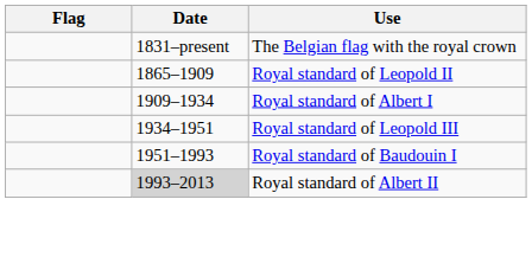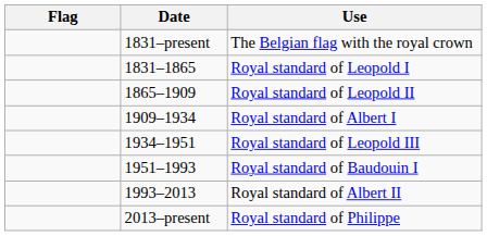 <table class="wikitable">
 <tr>
 <th style="width:110px;">Flag</th>
 <th style="width:100px;">Date</th>
 <th style="width:250px;">Use</th>
 </tr>
 <tr>
 <td></td>
 <td>1831–present</td>
 <td>The <a href='#'>Belgian flag</a> with the royal crown</td>
+</tr>
+<tr>
+<td></td>
+<td>1831–1865</td>
+<td><a href='#'>Royal standard</a> of <a href='#'>Leopold I</a></td>
 </tr>
 <tr>
 <td></td>
 <td>1865–1909</td>
 <td><a href='#'>Royal standard</a> of <a href='#'>Leopold II</a></td>
 </tr>
 <tr>
 <td></td>
 <td>1909–1934</td>
 <td><a href='#'>Royal standard</a> of <a href='#'>Albert I</a></td>
 </tr>
 <tr>
 <td></td>
 <td>1934–1951</td>
 <td><a href='#'>Royal standard</a> of <a href='#'>Leopold III</a></td>
 </tr>
 <tr>
 <td></td>
 <td>1951–1993</td>
 <td><a href='#'>Royal standard</a> of <a href='#'>Baudouin I</a></td>
 </tr>
 <tr>
 <td></td>
-<td style="background: lightgrey;">1993–2013</td>
+<td>1993–2013</td>
 <td>Royal standard of <a href='#'>Albert II</a></td>
 </tr>
+<tr>
+<td></td>
+<td>2013–present</td>
+<td><a href='#'>Royal standard</a> of <a href='#'>Philippe</a></td>
+</tr>
 </table>
